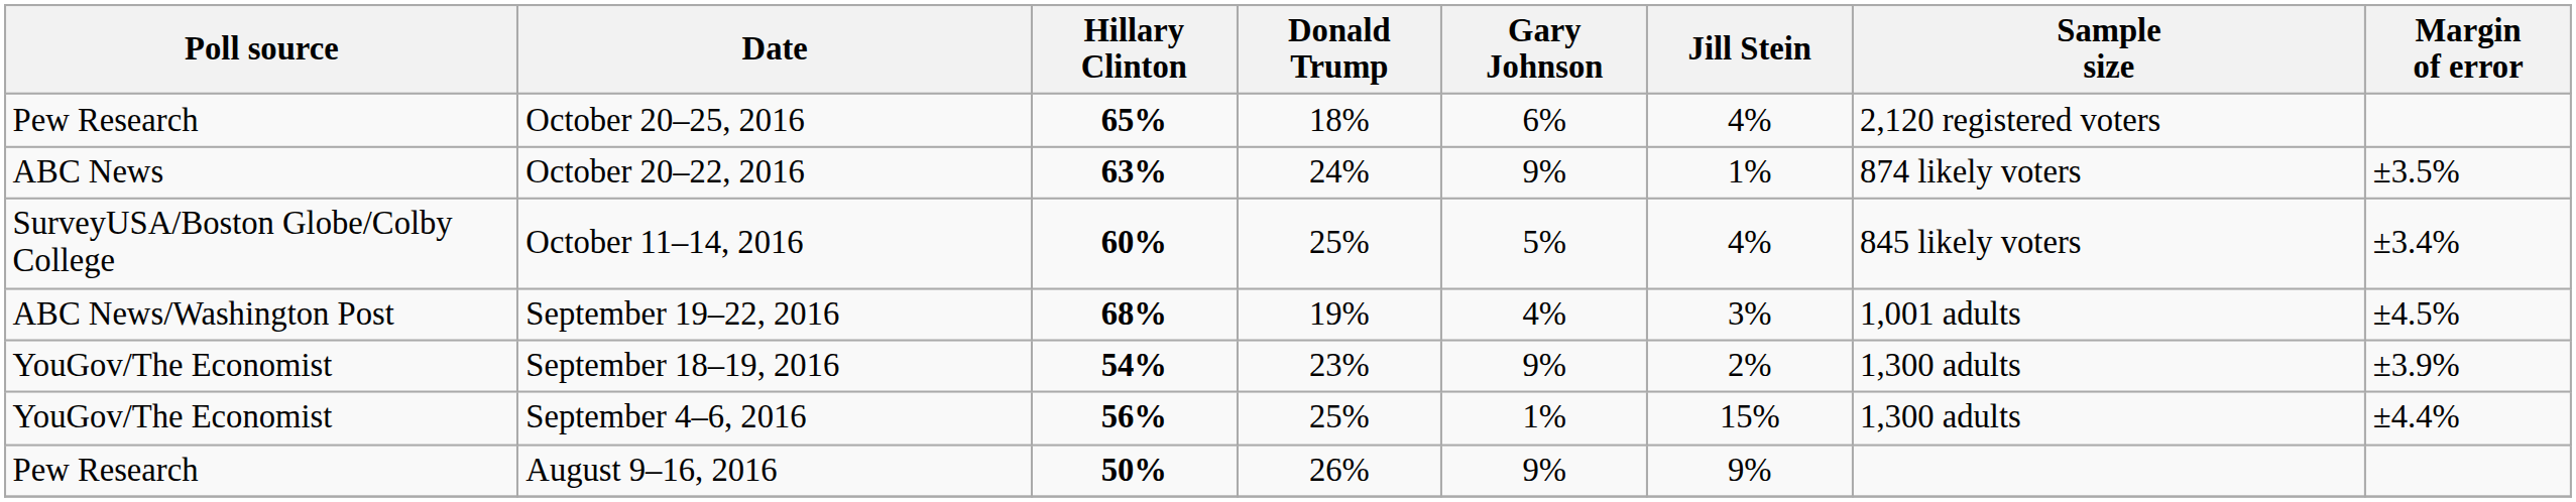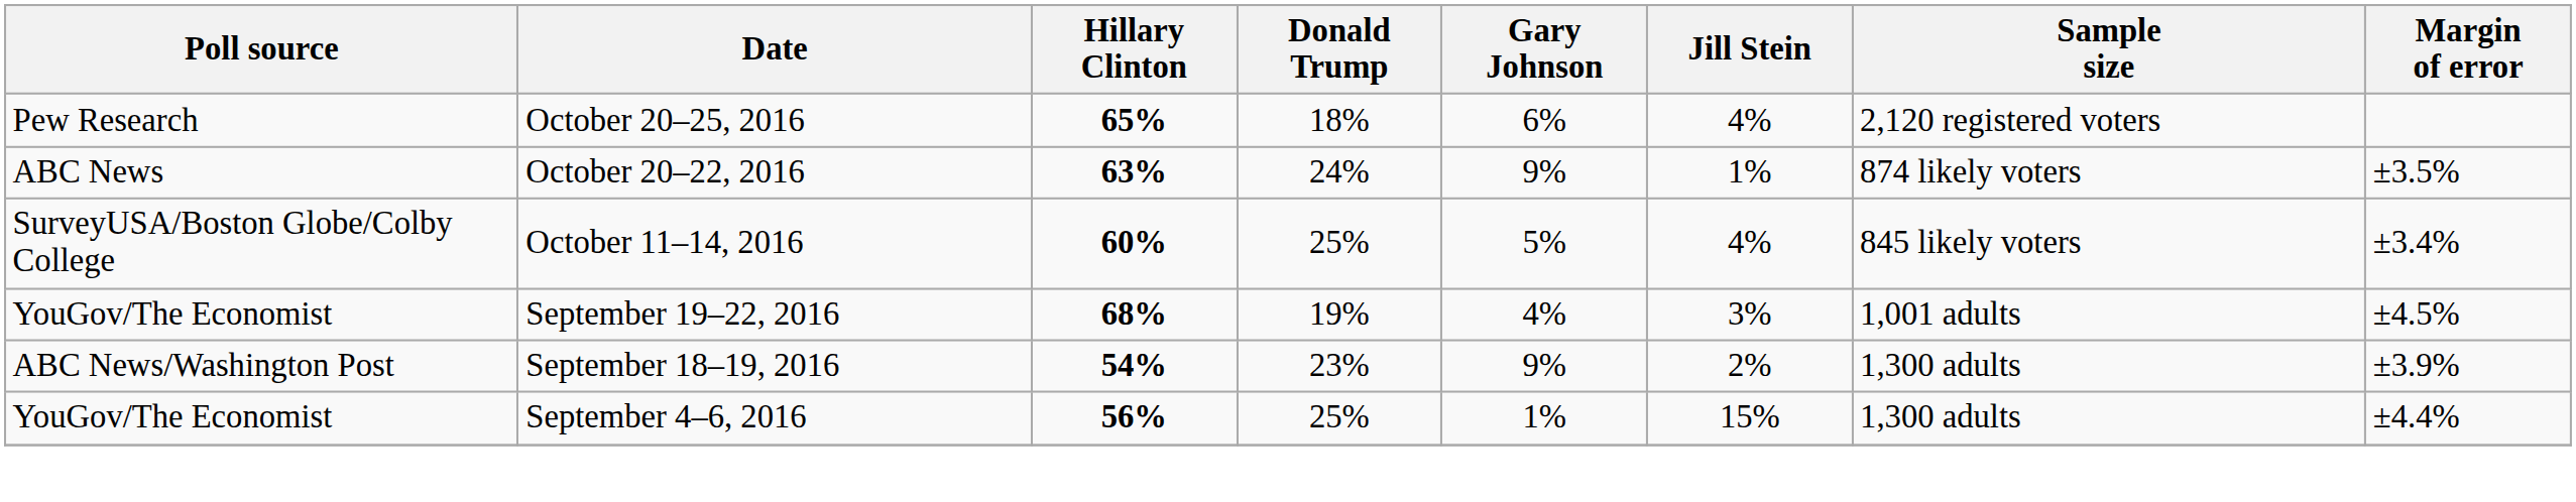 <table class="wikitable sortable">
 <tr style="background:lightgrey;">
 <th width="20%">Poll source</th>
 <th width="20%">Date</th>
 <th width="8%">Hillary Clinton<br><small></small></th>
 <th width="8%">Donald Trump<br><small></small></th>
 <th width="8%">Gary Johnson<br><small></small></th>
 <th width="8%">Jill Stein<br><small></small></th>
 <th width="20%">Sample<br>size</th>
 <th width="8%">Margin<br>of error</th>
 </tr>
 <tr>
 <td>Pew Research</td>
 <td>October 20–25, 2016</td>
 <td align="center" ><strong>65%</strong></td>
 <td align="center">18%</td>
 <td align="center">6%</td>
 <td align="center">4%</td>
 <td>2,120 registered voters</td>
 <td></td>
 </tr>
 <tr>
 <td>ABC News</td>
 <td>October 20–22, 2016</td>
 <td align="center" ><strong>63%</strong></td>
 <td align="center">24%</td>
 <td align="center">9%</td>
 <td align="center">1%</td>
 <td>874 likely voters</td>
 <td>±3.5%</td>
 </tr>
 <tr>
 <td>SurveyUSA/Boston Globe/Colby College</td>
 <td>October 11–14, 2016</td>
 <td align="center" ><strong>60%</strong></td>
 <td align="center">25%</td>
 <td align="center">5%</td>
 <td align="center">4%</td>
 <td>845 likely voters</td>
 <td>±3.4%</td>
 </tr>
 <tr>
-<td>ABC News/Washington Post</td>
+<td>YouGov/The Economist</td>
 <td>September 19–22, 2016</td>
 <td align="center" ><strong>68%</strong></td>
 <td align="center">19%</td>
 <td align="center">4%</td>
 <td align="center">3%</td>
 <td>1,001 adults</td>
 <td>±4.5%</td>
 </tr>
 <tr>
-<td>YouGov/The Economist</td>
+<td>ABC News/Washington Post</td>
 <td>September 18–19, 2016</td>
 <td align="center" ><strong>54%</strong></td>
 <td align="center">23%</td>
 <td align="center">9%</td>
 <td align="center">2%</td>
 <td>1,300 adults</td>
 <td>±3.9%</td>
 </tr>
 <tr>
 <td>YouGov/The Economist</td>
 <td>September 4–6, 2016</td>
 <td align="center" ><strong>56%</strong></td>
 <td align="center">25%</td>
 <td align="center">1%</td>
 <td align="center">15%</td>
 <td>1,300 adults</td>
 <td>±4.4%</td>
 </tr>
 <tr>
-<td>Pew Research</td>
-<td>August 9–16, 2016</td>
-<td align="center" ><strong>50%</strong></td>
-<td align="center">26%</td>
-<td align="center">9%</td>
-<td align="center">9%</td>
-<td></td>
-<td></td>
-</tr>
-<tr>
 </tr>
 </table>
